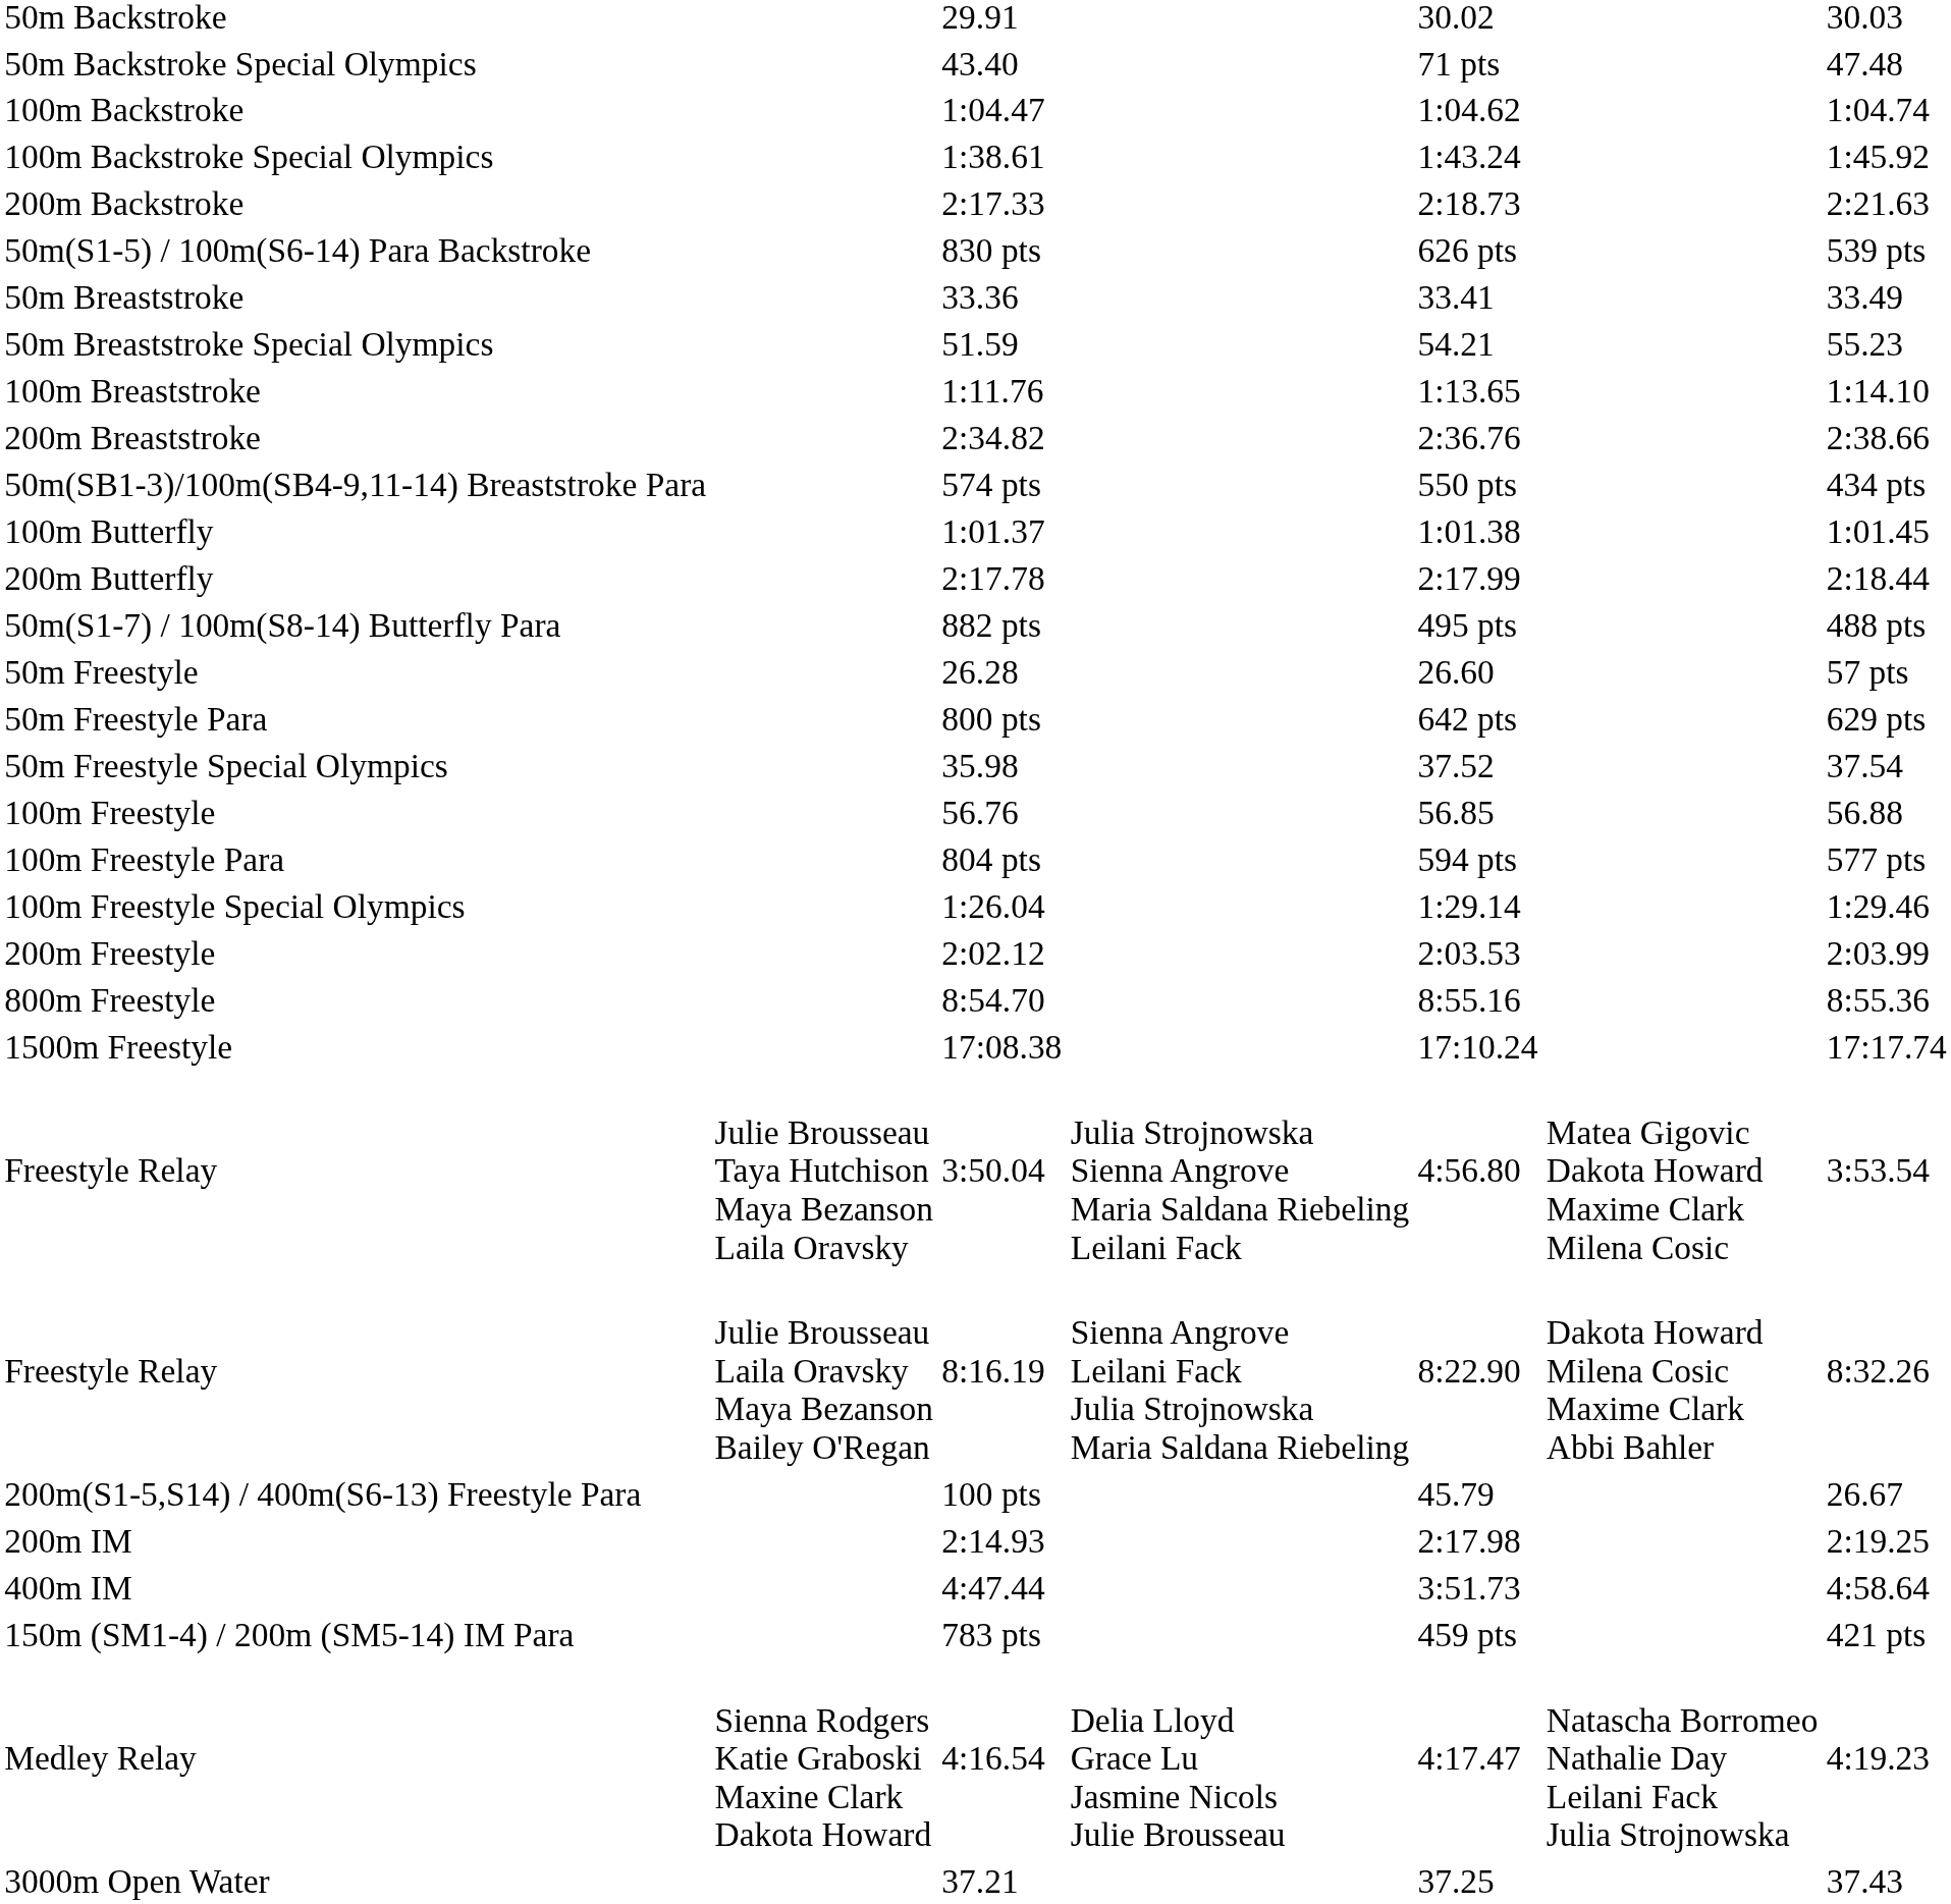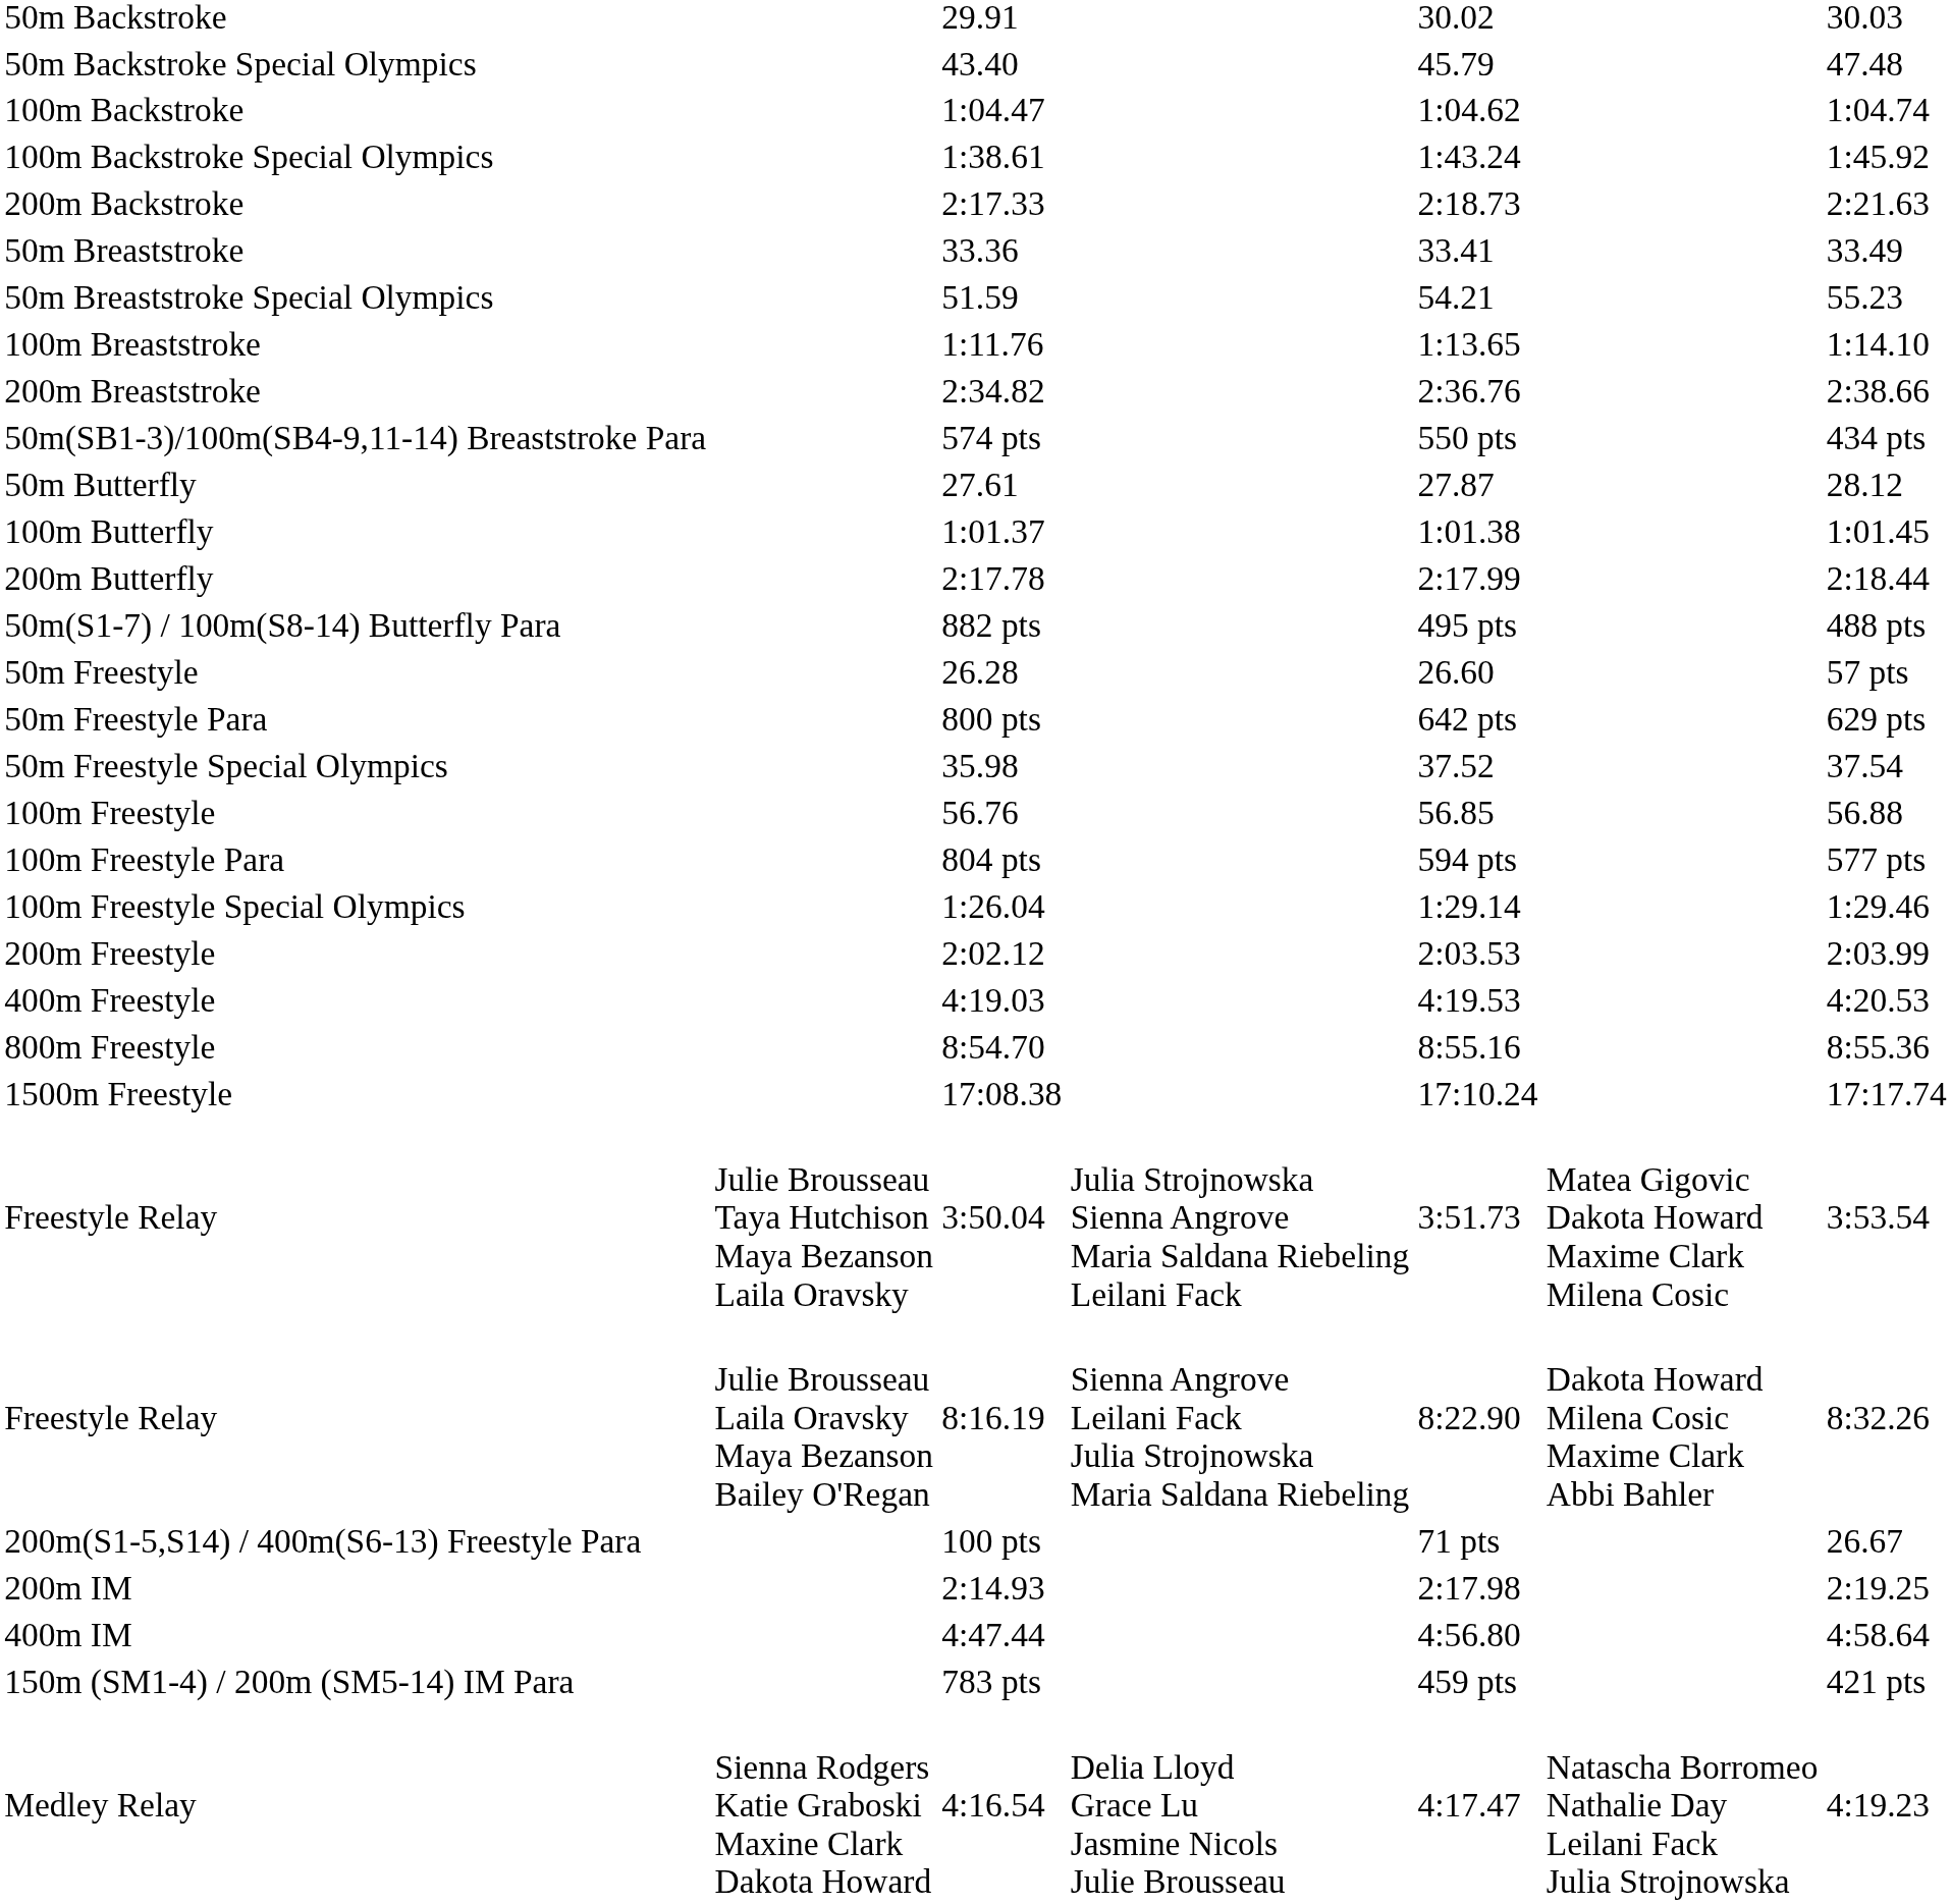 <table>
 <tr>
 <td>50m Backstroke</td>
 <td></td>
 <td>29.91</td>
 <td></td>
 <td>30.02</td>
 <td></td>
 <td>30.03</td>
 </tr>
 <tr>
 <td>50m Backstroke Special Olympics</td>
 <td></td>
 <td>43.40</td>
 <td></td>
-<td>71 pts</td>
+<td>45.79</td>
 <td></td>
 <td>47.48</td>
 </tr>
 <tr>
 <td>100m Backstroke</td>
 <td></td>
 <td>1:04.47</td>
 <td></td>
 <td>1:04.62</td>
 <td></td>
 <td>1:04.74</td>
 </tr>
 <tr>
 <td>100m Backstroke Special Olympics</td>
 <td></td>
 <td>1:38.61</td>
 <td></td>
 <td>1:43.24</td>
 <td></td>
 <td>1:45.92</td>
 </tr>
 <tr>
 <td>200m Backstroke</td>
 <td></td>
 <td>2:17.33</td>
 <td></td>
 <td>2:18.73</td>
 <td></td>
 <td>2:21.63</td>
-</tr>
-<tr>
-<td>50m(S1-5) / 100m(S6-14) Para Backstroke</td>
-<td></td>
-<td>830 pts</td>
-<td></td>
-<td>626 pts</td>
-<td></td>
-<td>539 pts</td>
 </tr>
 <tr>
 <td>50m Breaststroke</td>
 <td></td>
 <td>33.36</td>
 <td></td>
 <td>33.41</td>
 <td></td>
 <td>33.49</td>
 </tr>
 <tr>
 <td>50m Breaststroke Special Olympics</td>
 <td></td>
 <td>51.59</td>
 <td></td>
 <td>54.21</td>
 <td></td>
 <td>55.23</td>
 </tr>
 <tr>
 <td>100m Breaststroke</td>
 <td></td>
 <td>1:11.76</td>
 <td></td>
 <td>1:13.65</td>
 <td></td>
 <td>1:14.10</td>
 </tr>
 <tr>
 <td>200m Breaststroke</td>
 <td></td>
 <td>2:34.82</td>
 <td></td>
 <td>2:36.76</td>
 <td></td>
 <td>2:38.66</td>
 </tr>
 <tr>
 <td>50m(SB1-3)/100m(SB4-9,11-14) Breaststroke Para</td>
 <td></td>
 <td>574 pts</td>
 <td></td>
 <td>550 pts</td>
 <td></td>
 <td>434 pts</td>
+</tr>
+<tr>
+<td>50m Butterfly</td>
+<td></td>
+<td>27.61</td>
+<td></td>
+<td>27.87</td>
+<td></td>
+<td>28.12</td>
 </tr>
 <tr>
 <td>100m Butterfly</td>
 <td></td>
 <td>1:01.37</td>
 <td></td>
 <td>1:01.38</td>
 <td></td>
 <td>1:01.45</td>
 </tr>
 <tr>
 <td>200m Butterfly</td>
 <td></td>
 <td>2:17.78</td>
 <td></td>
 <td>2:17.99</td>
 <td></td>
 <td>2:18.44</td>
 </tr>
 <tr>
 <td>50m(S1-7) / 100m(S8-14) Butterfly Para</td>
 <td></td>
 <td>882 pts</td>
 <td></td>
 <td>495 pts</td>
 <td></td>
 <td>488 pts</td>
 </tr>
 <tr>
 <td>50m Freestyle</td>
 <td></td>
 <td>26.28</td>
 <td></td>
 <td>26.60</td>
 <td></td>
 <td>57 pts</td>
 </tr>
 <tr>
 <td>50m Freestyle Para</td>
 <td></td>
 <td>800 pts</td>
 <td></td>
 <td>642 pts</td>
 <td></td>
 <td>629 pts</td>
 </tr>
 <tr>
 <td>50m Freestyle Special Olympics</td>
 <td></td>
 <td>35.98</td>
 <td></td>
 <td>37.52</td>
 <td></td>
 <td>37.54</td>
 </tr>
 <tr>
 <td>100m Freestyle</td>
 <td></td>
 <td>56.76</td>
 <td></td>
 <td>56.85</td>
 <td></td>
 <td>56.88</td>
 </tr>
 <tr>
 <td>100m Freestyle Para</td>
 <td></td>
 <td>804 pts</td>
 <td></td>
 <td>594 pts</td>
 <td></td>
 <td>577 pts</td>
 </tr>
 <tr>
 <td>100m Freestyle Special Olympics</td>
 <td></td>
 <td>1:26.04</td>
 <td></td>
 <td>1:29.14</td>
 <td></td>
 <td>1:29.46</td>
 </tr>
 <tr>
 <td>200m Freestyle</td>
 <td></td>
 <td>2:02.12</td>
 <td></td>
 <td>2:03.53</td>
 <td></td>
 <td>2:03.99</td>
 </tr>
 <tr>
+<td>400m Freestyle</td>
+<td></td>
+<td>4:19.03</td>
+<td></td>
+<td>4:19.53</td>
+<td></td>
+<td>4:20.53</td>
+</tr>
+<tr>
 <td>800m Freestyle</td>
 <td></td>
 <td>8:54.70</td>
 <td></td>
 <td>8:55.16</td>
 <td></td>
 <td>8:55.36</td>
 </tr>
 <tr>
 <td>1500m Freestyle</td>
 <td></td>
 <td>17:08.38</td>
 <td></td>
 <td>17:10.24</td>
 <td></td>
 <td>17:17.74</td>
 </tr>
 <tr>
 <td> Freestyle Relay</td>
 <td><br>Julie Brousseau<br>Taya Hutchison<br>Maya Bezanson<br>Laila Oravsky</td>
 <td>3:50.04</td>
 <td><br>Julia Strojnowska<br>Sienna Angrove<br>Maria Saldana Riebeling<br>Leilani Fack</td>
-<td>4:56.80</td>
+<td>3:51.73</td>
 <td><br>Matea Gigovic<br>Dakota Howard<br>Maxime Clark<br>Milena Cosic</td>
 <td>3:53.54</td>
 </tr>
 <tr>
 <td> Freestyle Relay</td>
 <td><br>Julie Brousseau<br>Laila Oravsky<br>Maya Bezanson<br>Bailey O'Regan</td>
 <td>8:16.19</td>
 <td><br>Sienna Angrove<br>Leilani Fack<br>Julia Strojnowska<br>Maria Saldana Riebeling</td>
 <td>8:22.90</td>
 <td><br>Dakota Howard<br>Milena Cosic<br>Maxime Clark<br>Abbi Bahler</td>
 <td>8:32.26</td>
 </tr>
 <tr>
 <td>200m(S1-5,S14) / 400m(S6-13) Freestyle Para</td>
 <td></td>
 <td>100 pts</td>
 <td></td>
-<td>45.79</td>
+<td>71 pts</td>
 <td></td>
 <td>26.67</td>
 </tr>
 <tr>
 <td>200m IM</td>
 <td></td>
 <td>2:14.93</td>
 <td></td>
 <td>2:17.98</td>
 <td></td>
 <td>2:19.25</td>
 </tr>
 <tr>
 <td>400m IM</td>
 <td></td>
 <td>4:47.44</td>
 <td></td>
-<td>3:51.73</td>
+<td>4:56.80</td>
 <td></td>
 <td>4:58.64</td>
 </tr>
 <tr>
 <td>150m (SM1-4) / 200m (SM5-14) IM Para</td>
 <td></td>
 <td>783 pts</td>
 <td></td>
 <td>459 pts</td>
 <td></td>
 <td>421 pts</td>
 </tr>
 <tr>
 <td> Medley Relay</td>
 <td><br>Sienna Rodgers<br>Katie Graboski<br>Maxine Clark<br>Dakota Howard</td>
 <td>4:16.54</td>
 <td><br>Delia Lloyd<br>Grace Lu<br>Jasmine Nicols<br>Julie Brousseau</td>
 <td>4:17.47</td>
 <td><br>Natascha Borromeo<br>Nathalie Day<br>Leilani Fack<br>Julia Strojnowska</td>
 <td>4:19.23</td>
 </tr>
-<tr>
-<td>3000m Open Water</td>
-<td></td>
-<td>37.21</td>
-<td></td>
-<td>37.25</td>
-<td></td>
-<td>37.43</td>
-</tr>
 </table>
